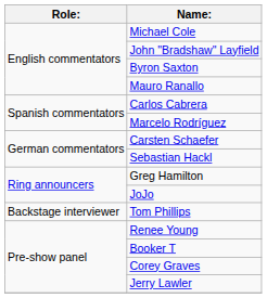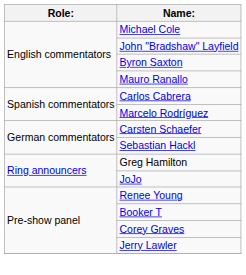 <table class=wikitable style="font-size:90%; margin: 0.5em 0 0.5em 1em; float: right; clear: right;">
 <tr>
 <th>Role:</th>
 <th>Name:</th>
 </tr>
 <tr>
 <td rowspan=4>English commentators</td>
 <td><a href='#'>Michael Cole</a> </td>
 </tr>
 <tr>
 <td><a href='#'>John "Bradshaw" Layfield</a> </td>
 </tr>
 <tr>
 <td><a href='#'>Byron Saxton</a> </td>
 </tr>
 <tr>
 <td><a href='#'>Mauro Ranallo</a> </td>
 </tr>
 <tr>
 <td rowspan=2>Spanish commentators</td>
 <td><a href='#'>Carlos Cabrera</a></td>
 </tr>
 <tr>
 <td><a href='#'>Marcelo Rodríguez</a></td>
 </tr>
 <tr>
 <td rowspan=2>German commentators</td>
 <td><a href='#'>Carsten Schaefer</a></td>
 </tr>
 <tr>
 <td><a href='#'>Sebastian Hackl</a></td>
 </tr>
 <tr>
 <td rowspan=2><a href='#'>Ring announcers</a></td>
 <td>Greg Hamilton</td>
 </tr>
 <tr>
 <td><a href='#'>JoJo</a></td>
 </tr>
 <tr>
-<td>Backstage interviewer</td>
-<td><a href='#'>Tom Phillips</a></td>
-</tr>
-<tr>
 <td rowspan=4>Pre-show panel</td>
 <td><a href='#'>Renee Young</a></td>
 </tr>
 <tr>
 <td><a href='#'>Booker T</a></td>
 </tr>
 <tr>
 <td><a href='#'>Corey Graves</a></td>
 </tr>
 <tr>
 <td><a href='#'>Jerry Lawler</a></td>
 </tr>
 <tr>
 </tr>
 </table>
